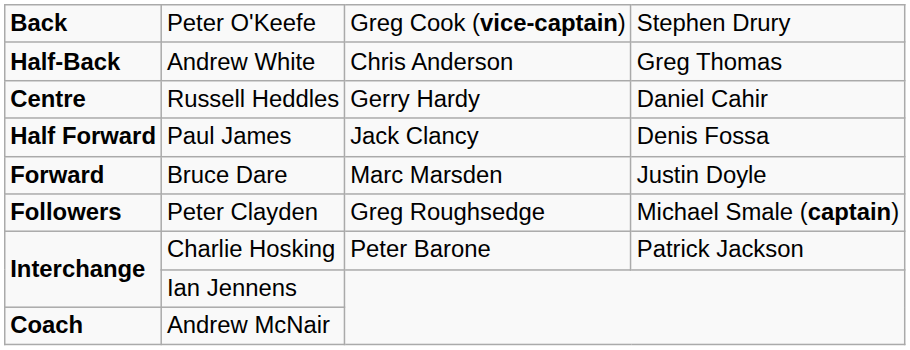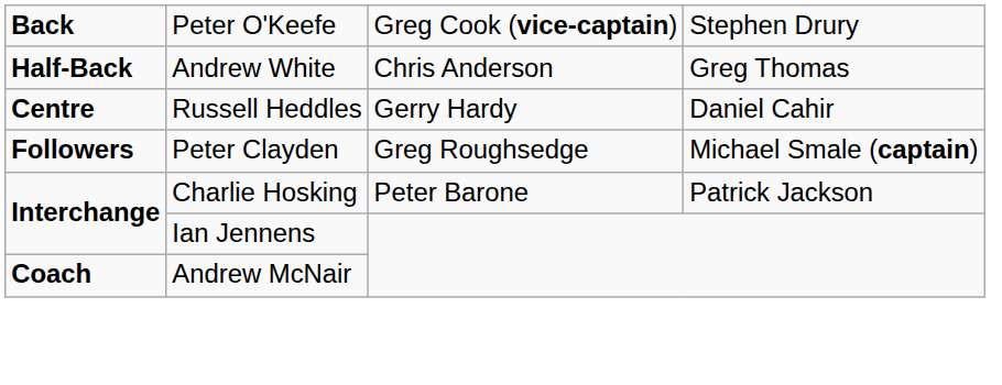 <table class="wikitable">
 <tr>
 <td><strong>Back</strong></td>
 <td>Peter O'Keefe</td>
 <td>Greg Cook (<strong>vice-captain</strong>)</td>
 <td>Stephen Drury</td>
 </tr>
 <tr>
 <td><strong>Half-Back</strong></td>
 <td>Andrew White</td>
 <td>Chris Anderson</td>
 <td>Greg Thomas</td>
 </tr>
 <tr>
 <td><strong>Centre</strong></td>
 <td>Russell Heddles</td>
 <td>Gerry Hardy</td>
 <td>Daniel Cahir</td>
-</tr>
-<tr>
-<td><strong>Half Forward</strong></td>
-<td>Paul James</td>
-<td>Jack Clancy</td>
-<td>Denis Fossa</td>
-</tr>
-<tr>
-<td><strong>Forward</strong></td>
-<td>Bruce Dare</td>
-<td>Marc Marsden</td>
-<td>Justin Doyle</td>
 </tr>
 <tr>
 <td><strong>Followers</strong></td>
 <td>Peter Clayden</td>
 <td>Greg Roughsedge</td>
 <td>Michael Smale (<strong>captain</strong>)</td>
 </tr>
 <tr>
 <td rowspan=2><strong>Interchange</strong></td>
 <td>Charlie Hosking</td>
 <td>Peter Barone</td>
 <td>Patrick Jackson</td>
 </tr>
 <tr>
 <td>Ian Jennens</td>
 </tr>
 <tr>
 <td><strong>Coach</strong></td>
 <td>Andrew McNair</td>
 </tr>
 </table>
